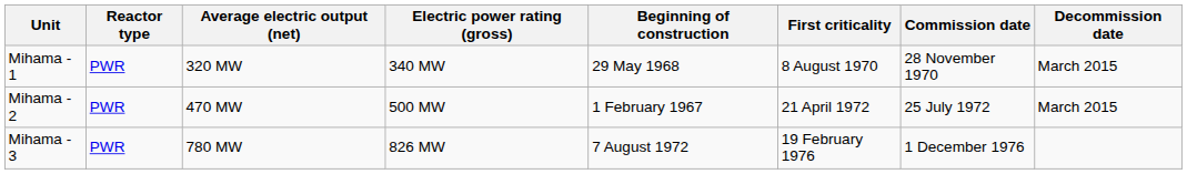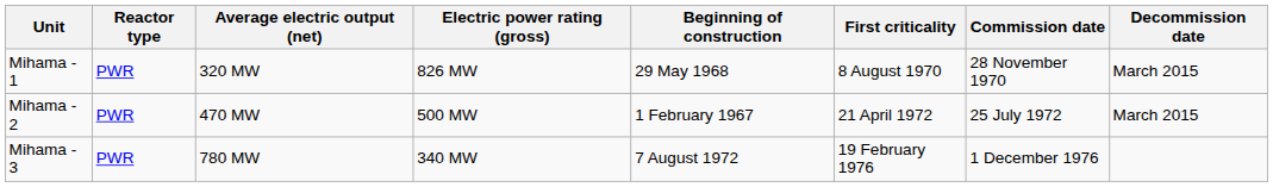 <table class="wikitable">
 <tr>
 <th>Unit</th>
 <th>Reactor type</th>
 <th>Average electric output (net)</th>
 <th>Electric power rating (gross)</th>
 <th>Beginning of construction</th>
 <th>First criticality</th>
 <th>Commission date</th>
 <th>Decommission date</th>
 </tr>
 <tr>
 <td>Mihama - 1</td>
 <td><a href='#'>PWR</a></td>
 <td>320 MW</td>
-<td>340 MW</td>
+<td>826 MW</td>
 <td>29 May 1968</td>
 <td>8 August 1970</td>
 <td>28 November 1970</td>
 <td>March 2015</td>
 </tr>
 <tr>
 <td>Mihama - 2</td>
 <td><a href='#'>PWR</a></td>
 <td>470 MW</td>
 <td>500 MW</td>
 <td>1 February 1967</td>
 <td>21 April 1972</td>
 <td>25 July 1972</td>
 <td>March 2015</td>
 </tr>
 <tr>
 <td>Mihama - 3</td>
 <td><a href='#'>PWR</a></td>
 <td>780 MW</td>
-<td>826 MW</td>
+<td>340 MW</td>
 <td>7 August 1972</td>
 <td>19 February 1976</td>
 <td>1 December 1976</td>
 <td></td>
 </tr>
 </table>
